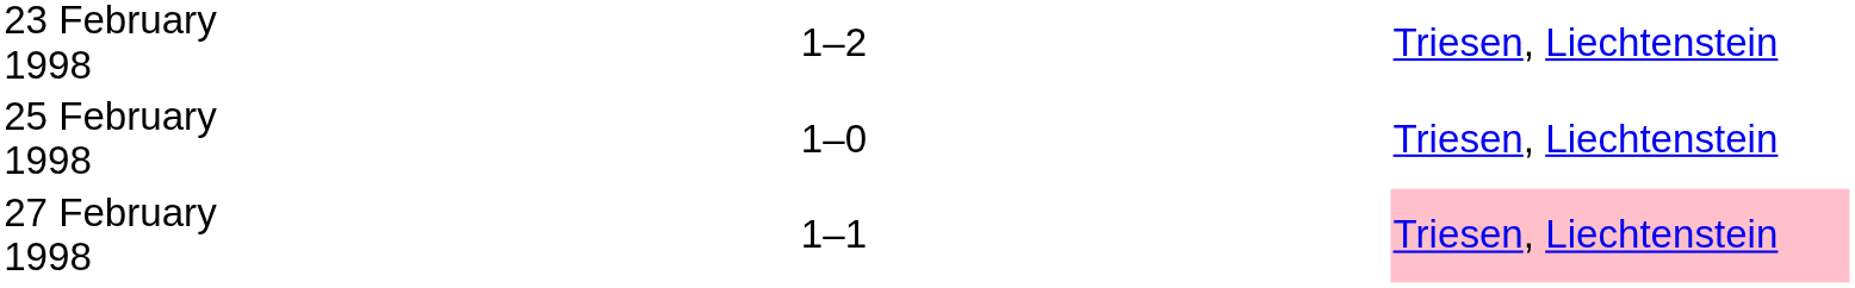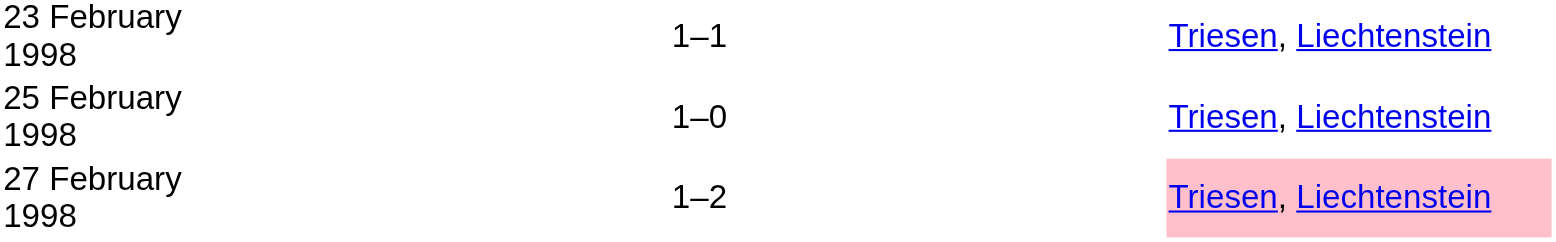 <table cellspacing=1 width=85%>
 <tr>
 <th width=15%></th>
 <th width=25%></th>
 <th width=10%></th>
 <th width=25%></th>
 <th width=25%></th>
 </tr>
 <tr>
 <td>23 February 1998</td>
 <td align=right></td>
-<td align=center>1–2</td>
+<td align=center>1–1</td>
 <td></td>
 <td><a href='#'>Triesen</a>, <a href='#'>Liechtenstein</a></td>
 </tr>
 <tr>
 <td>25 February 1998</td>
 <td align=right></td>
 <td align=center>1–0</td>
 <td></td>
 <td><a href='#'>Triesen</a>, <a href='#'>Liechtenstein</a></td>
 </tr>
 <tr>
 <td>27 February 1998</td>
 <td align=right></td>
-<td align=center>1–1</td>
+<td align=center>1–2</td>
 <td></td>
 <td style="background: pink;"><a href='#'>Triesen</a>, <a href='#'>Liechtenstein</a></td>
 </tr>
 </table>
